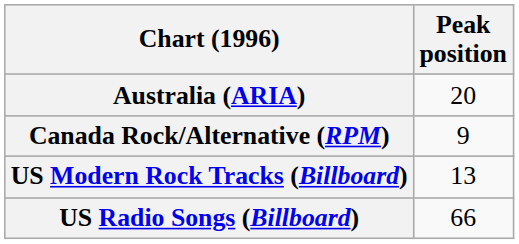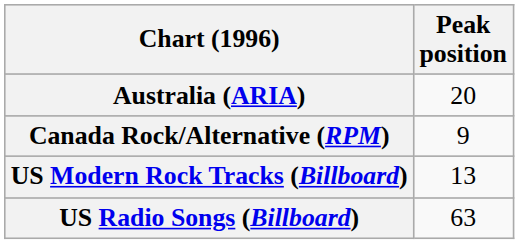 <table class="wikitable sortable plainrowheaders" style="text-align:center;">
 <tr>
 <th>Chart (1996)</th>
 <th>Peak<br>position</th>
 </tr>
 <tr>
 <th scope="row">Australia (<a href='#'>ARIA</a>)</th>
 <td>20</td>
 </tr>
 <tr>
 <th scope="row">Canada Rock/Alternative (<em><a href='#'>RPM</a></em>)</th>
 <td>9</td>
 </tr>
 <tr>
 <th scope="row">US <a href='#'>Modern Rock Tracks</a> (<em><a href='#'>Billboard</a></em>)</th>
 <td>13</td>
 </tr>
 <tr>
 <th scope="row">US <a href='#'>Radio Songs</a> (<em><a href='#'>Billboard</a></em>)</th>
-<td>66</td>
+<td>63</td>
 </tr>
 </table>
